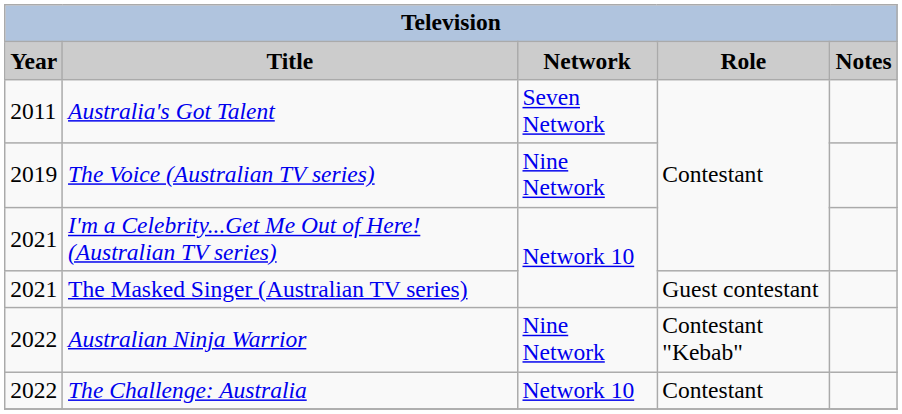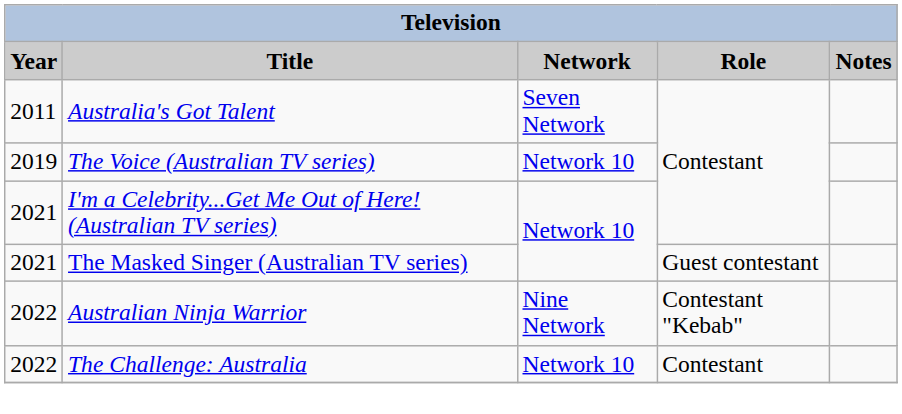 <table class="wikitable">
 <tr align="center">
 <th colspan=5 style="background:#B0C4DE;">Television</th>
 </tr>
 <tr align="center">
 <th style="background: #CCCCCC;">Year</th>
 <th style="background: #CCCCCC;">Title</th>
 <th style="background: #CCCCCC;">Network</th>
 <th style="background: #CCCCCC;">Role</th>
 <th style="background: #CCCCCC;">Notes</th>
 </tr>
 <tr>
 <td>2011</td>
 <td><em><a href='#'>Australia's Got Talent</a></em></td>
 <td><a href='#'>Seven Network</a></td>
 <td rowspan="3">Contestant</td>
 <td></td>
 </tr>
 <tr>
 <td>2019</td>
 <td><em><a href='#'>The Voice (Australian TV series)</a></em></td>
-<td><a href='#'>Nine Network</a></td>
+<td><a href='#'>Network 10</a></td>
 <td></td>
 </tr>
 <tr>
 <td>2021</td>
 <td><em><a href='#'>I'm a Celebrity...Get Me Out of Here! (Australian TV series)</a></em></td>
 <td rowspan="2"><a href='#'>Network 10</a></td>
 <td></td>
 </tr>
 <tr>
 <td>2021</td>
 <td><a href='#'>The Masked Singer (Australian TV series)</a></td>
 <td>Guest contestant</td>
 <td></td>
 </tr>
 <tr>
 <td>2022</td>
 <td><em><a href='#'>Australian Ninja Warrior</a></em></td>
 <td><a href='#'>Nine Network</a></td>
 <td>Contestant "Kebab"</td>
 <td></td>
 </tr>
 <tr>
 <td>2022</td>
 <td><em><a href='#'>The Challenge: Australia</a></em></td>
 <td><a href='#'>Network 10</a></td>
 <td>Contestant</td>
 <td></td>
 </tr>
 <tr>
 </tr>
 </table>
